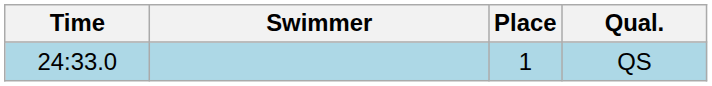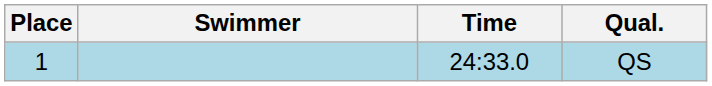 <table class=wikitable style="text-align:center">
 <tr>
+<th>Place</th>
+<th width=220>Swimmer</th>
 <th width=90>Time</th>
-<th width=220>Swimmer</th>
-<th>Place</th>
 <th width=90>Qual.</th>
 </tr>
 <tr bgcolor=lightblue>
+<td>1</td>
+<td align=left></td>
 <td>24:33.0</td>
-<td align=left></td>
-<td>1</td>
 <td>QS</td>
 </tr>
 </table>
